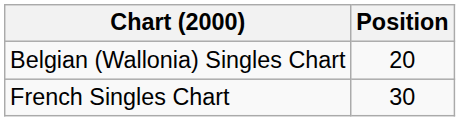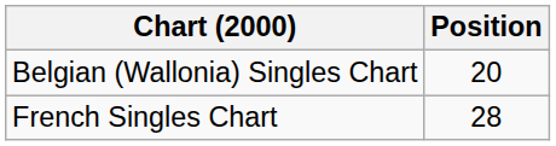 <table class="wikitable sortable">
 <tr>
 <th align="left">Chart (2000)</th>
 <th style="text-align:center;">Position</th>
 </tr>
 <tr>
 <td>Belgian (Wallonia) Singles Chart</td>
 <td style="text-align:center;">20</td>
 </tr>
 <tr>
 <td>French Singles Chart</td>
-<td style="text-align:center;">30</td>
+<td style="text-align:center;">28</td>
 </tr>
 </table>
